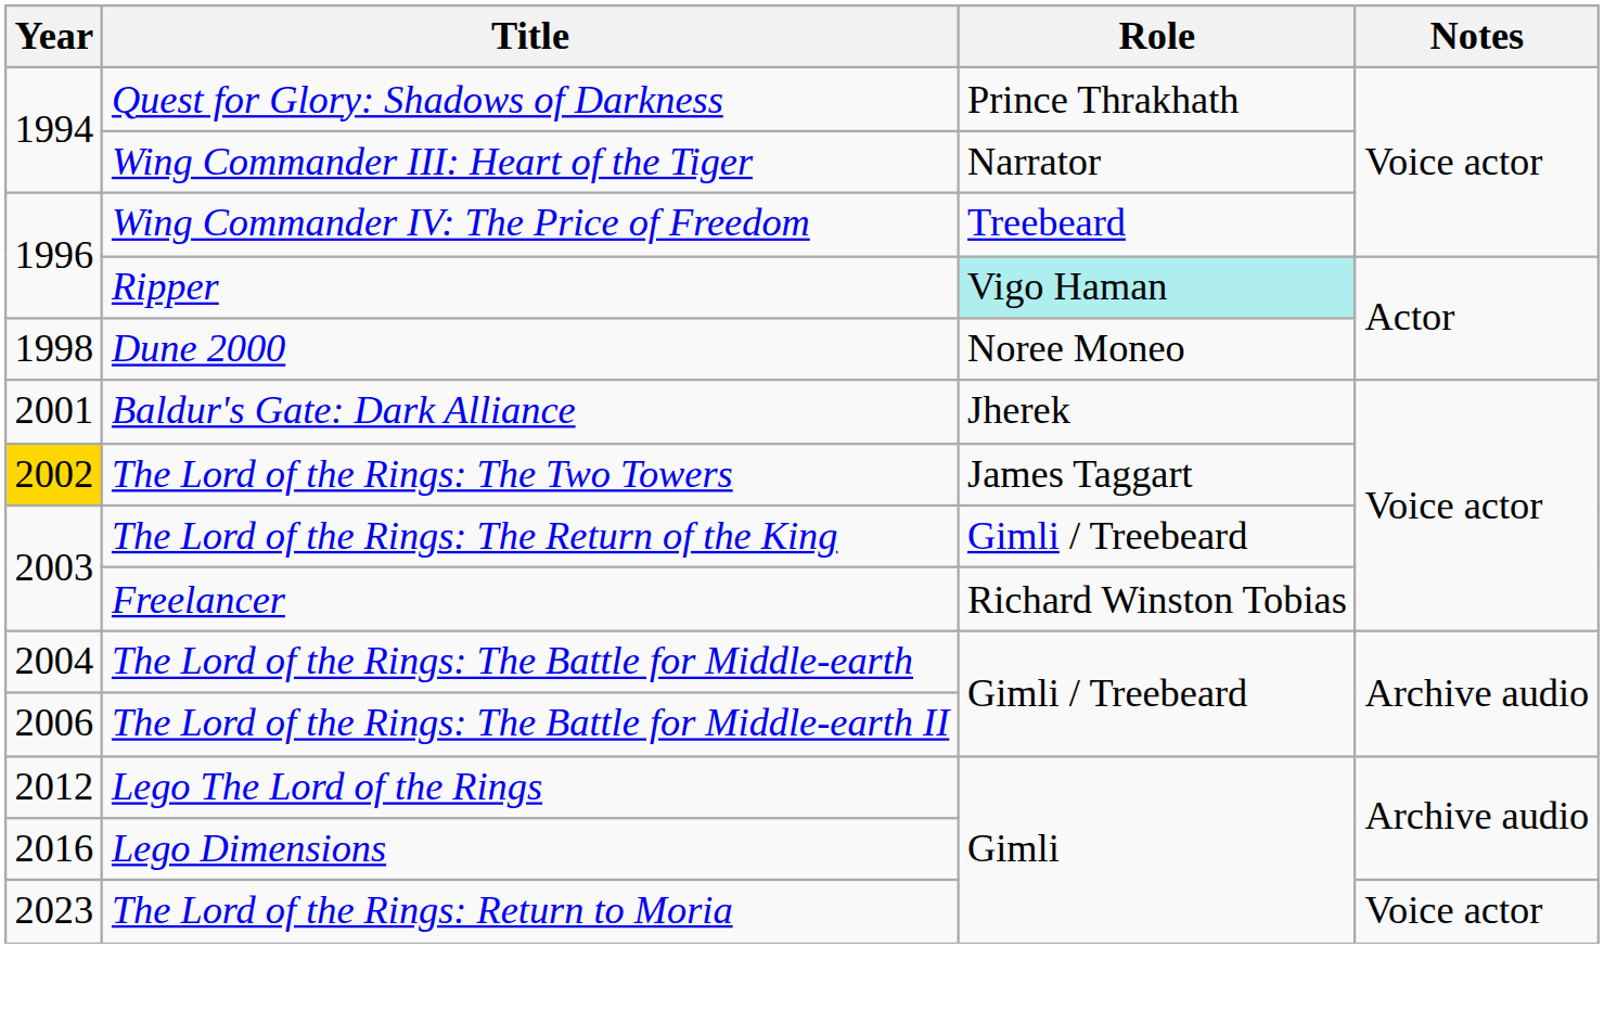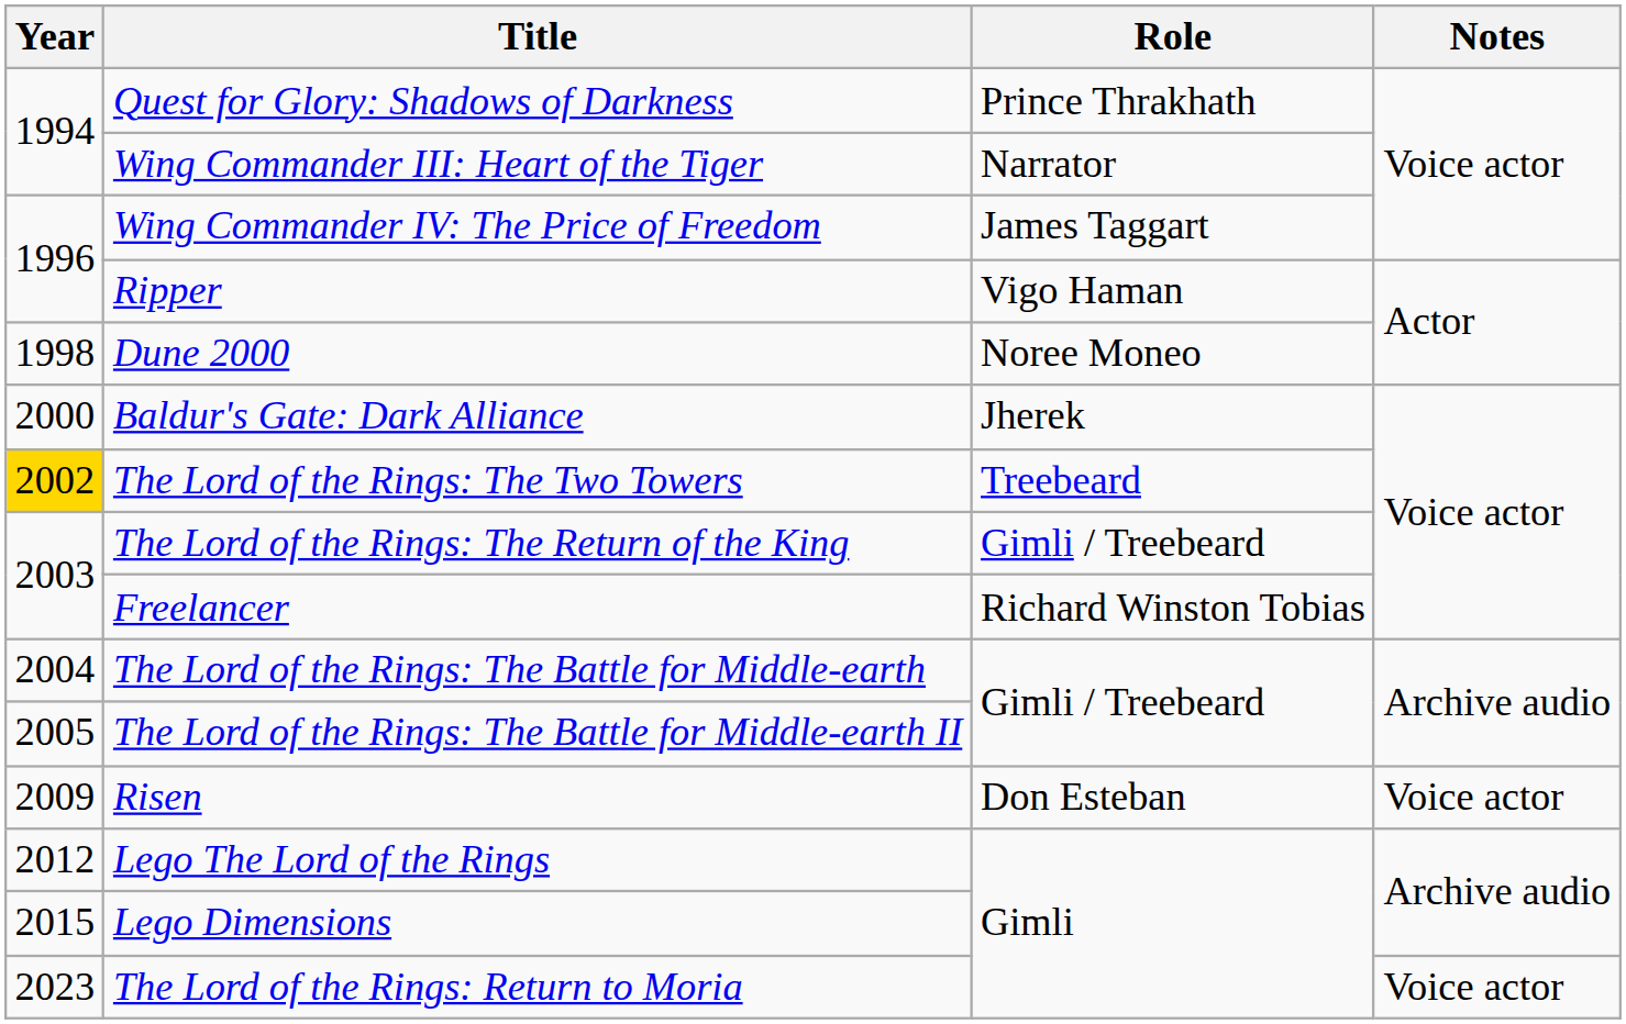 <table class="wikitable sortable">
 <tr>
 <th>Year</th>
 <th>Title</th>
 <th>Role</th>
 <th>Notes</th>
 </tr>
 <tr>
 <td rowspan=2>1994</td>
 <td><em><a href='#'>Quest for Glory: Shadows of Darkness</a></em></td>
 <td>Prince Thrakhath</td>
 <td rowspan=3>Voice actor</td>
 </tr>
 <tr>
 <td><em><a href='#'>Wing Commander III: Heart of the Tiger</a></em></td>
 <td>Narrator</td>
 </tr>
 <tr>
 <td rowspan=2>1996</td>
 <td><em><a href='#'>Wing Commander IV: The Price of Freedom</a></em></td>
-<td><a href='#'>Treebeard</a></td>
+<td>James Taggart</td>
 </tr>
 <tr>
 <td><em><a href='#'>Ripper</a></em></td>
-<td style="background: paleturquoise;">Vigo Haman</td>
+<td>Vigo Haman</td>
 <td rowspan=2>Actor</td>
 </tr>
 <tr>
 <td>1998</td>
 <td><em><a href='#'>Dune 2000</a></em></td>
 <td>Noree Moneo</td>
 </tr>
 <tr>
-<td>2001</td>
+<td>2000</td>
 <td><em><a href='#'>Baldur's Gate: Dark Alliance</a></em></td>
 <td>Jherek</td>
 <td rowspan="4">Voice actor</td>
 </tr>
 <tr>
 <td style="background: gold;">2002</td>
 <td data-sort-value="Lord of the Rings: The Two Towers, The"><em><a href='#'>The Lord of the Rings: The Two Towers</a></em></td>
-<td>James Taggart</td>
+<td><a href='#'>Treebeard</a></td>
 </tr>
 <tr>
 <td rowspan=2>2003</td>
 <td data-sort-value="Lord of the Rings: The Return of the King, The"><em><a href='#'>The Lord of the Rings: The Return of the King</a></em></td>
 <td><a href='#'>Gimli</a> / Treebeard</td>
 </tr>
 <tr>
 <td><em><a href='#'>Freelancer</a></em></td>
 <td>Richard Winston Tobias</td>
 </tr>
 <tr>
 <td>2004</td>
 <td data-sort-value="Lord of the Rings: The Battle for Middle-earth, The"><em><a href='#'>The Lord of the Rings: The Battle for Middle-earth</a></em></td>
 <td rowspan="2">Gimli / Treebeard</td>
 <td rowspan="2">Archive audio</td>
 </tr>
 <tr>
-<td>2006</td>
+<td>2005</td>
 <td data-sort-value="Lord of the Rings: The Battle for Middle-earth II, The"><em><a href='#'>The Lord of the Rings: The Battle for Middle-earth II</a></em></td>
+</tr>
+<tr>
+<td>2009</td>
+<td><em><a href='#'>Risen</a></em></td>
+<td>Don Esteban</td>
+<td>Voice actor</td>
 </tr>
 <tr>
 <td>2012</td>
 <td><em><a href='#'>Lego The Lord of the Rings</a></em></td>
 <td rowspan="3">Gimli</td>
 <td rowspan="2">Archive audio</td>
 </tr>
 <tr>
-<td>2016</td>
+<td>2015</td>
 <td><em><a href='#'>Lego Dimensions</a></em></td>
 </tr>
 <tr>
 <td>2023</td>
 <td><em><a href='#'>The Lord of the Rings: Return to Moria</a></em></td>
 <td>Voice actor</td>
 </tr>
 </table>
